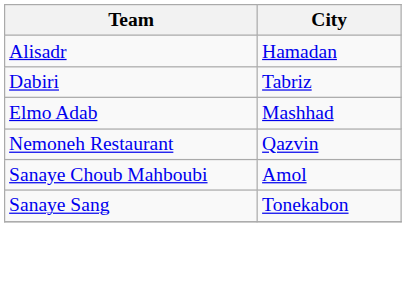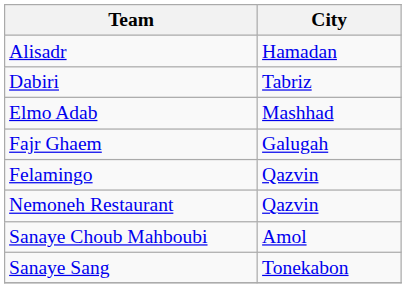 <table class="wikitable sortable">
 <tr>
 <th width=200>Team</th>
 <th width=110>City</th>
 </tr>
 <tr>
 <td align="left"><a href='#'>Alisadr</a></td>
 <td><a href='#'>Hamadan</a></td>
 </tr>
 <tr>
 <td align="left"><a href='#'>Dabiri</a></td>
 <td><a href='#'>Tabriz</a></td>
 </tr>
 <tr>
 <td align="left"><a href='#'>Elmo Adab</a></td>
 <td><a href='#'>Mashhad</a></td>
 </tr>
 <tr>
+<td align="left"><a href='#'>Fajr Ghaem</a></td>
+<td><a href='#'>Galugah</a></td>
+</tr>
+<tr>
+<td align="left"><a href='#'>Felamingo</a></td>
+<td><a href='#'>Qazvin</a></td>
+</tr>
+<tr>
 <td align="left"><a href='#'>Nemoneh Restaurant</a></td>
 <td><a href='#'>Qazvin</a></td>
 </tr>
 <tr>
 <td align="left"><a href='#'>Sanaye Choub Mahboubi</a></td>
 <td><a href='#'>Amol</a></td>
 </tr>
 <tr>
 <td align="left"><a href='#'>Sanaye Sang</a></td>
 <td><a href='#'>Tonekabon</a></td>
 </tr>
 <tr>
 </tr>
 </table>
